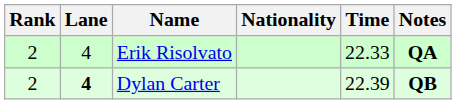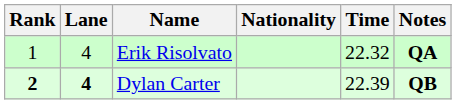 <table class="wikitable sortable" style="text-align:center">
 <tr>
 <th>Rank</th>
 <th>Lane</th>
 <th>Name</th>
 <th>Nationality</th>
 <th>Time</th>
 <th>Notes</th>
 </tr>
 <tr bgcolor=ccffcc>
-<td>2</td>
+<td>1</td>
 <td>4</td>
 <td align=left><a href='#'>Erik Risolvato</a></td>
 <td align=left></td>
-<td>22.33</td>
+<td>22.32</td>
 <td><strong>QA</strong></td>
 </tr>
 <tr bgcolor=ddffdd>
-<td>2</td>
+<td><strong>2</strong></td>
 <td><strong>4</strong></td>
 <td align=left><a href='#'>Dylan Carter</a></td>
 <td align=left></td>
 <td>22.39</td>
 <td><strong>QB</strong></td>
 </tr>
 </table>
